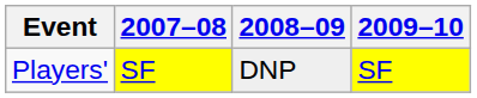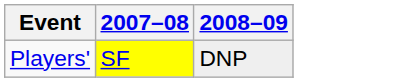 <table class="wikitable" border="1">
 <tr>
 <th>Event</th>
 <th><a href='#'>2007–08</a></th>
 <th><a href='#'>2008–09</a></th>
-<th><a href='#'>2009–10</a></th>
 </tr>
 <tr>
 <td><a href='#'>Players'</a></td>
 <td style="background:yellow;"><a href='#'>SF</a></td>
 <td style="background:#EFEFEF;">DNP</td>
-<td style="background:yellow;"><a href='#'>SF</a></td>
 </tr>
 </table>
